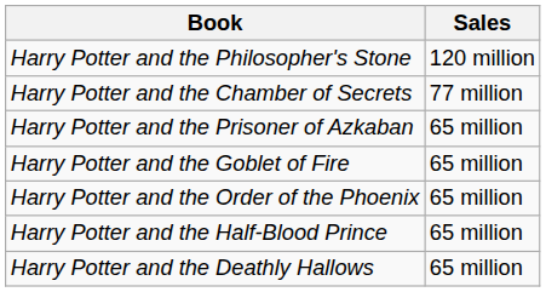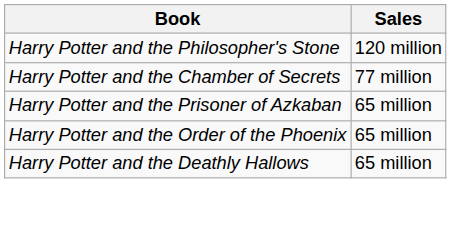 <table class="wikitable">
 <tr>
 <th>Book</th>
 <th>Sales</th>
 </tr>
 <tr>
 <td><em>Harry Potter and the Philosopher's Stone</em></td>
 <td>120 million</td>
 </tr>
 <tr>
 <td><em>Harry Potter and the Chamber of Secrets</em></td>
 <td>77 million</td>
 </tr>
 <tr>
 <td><em>Harry Potter and the Prisoner of Azkaban</em></td>
 <td>65 million</td>
 </tr>
 <tr>
-<td><em>Harry Potter and the Goblet of Fire</em></td>
-<td>65 million</td>
-</tr>
-<tr>
 <td><em>Harry Potter and the Order of the Phoenix</em></td>
-<td>65 million</td>
-</tr>
-<tr>
-<td><em>Harry Potter and the Half-Blood Prince</em></td>
 <td>65 million</td>
 </tr>
 <tr>
 <td><em>Harry Potter and the Deathly Hallows</em></td>
 <td>65 million</td>
 </tr>
 </table>
